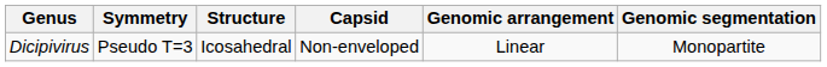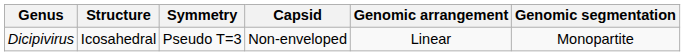 <table class="wikitable sortable" style="text-align:center">
 <tr>
 <th>Genus</th>
+<th>Structure</th>
 <th>Symmetry</th>
-<th>Structure</th>
 <th>Capsid</th>
 <th>Genomic arrangement</th>
 <th>Genomic segmentation</th>
 </tr>
 <tr>
 <td><em>Dicipivirus</em></td>
+<td>Icosahedral</td>
 <td>Pseudo T=3</td>
-<td>Icosahedral</td>
 <td>Non-enveloped</td>
 <td>Linear</td>
 <td>Monopartite</td>
 </tr>
 </table>
